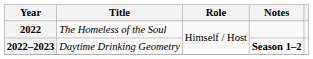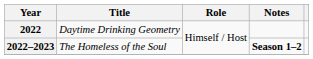 <table class="wikitable plainrowheaders">
 <tr>
 <th scope="col">Year</th>
 <th scope="col">Title</th>
 <th scope="col">Role</th>
 <th>Notes</th>
 <th scope="col" class="unsortable"></th>
 </tr>
 <tr>
 <th scope="row">2022</th>
-<td><em>The Homeless of the Soul</em></td>
+<td><em>Daytime Drinking Geometry</em></td>
 <td rowspan=2>Himself / Host</td>
 <td></td>
 <td></td>
 </tr>
 <tr>
 <th scope="row">2022–2023</th>
-<td><em>Daytime Drinking Geometry</em></td>
+<td><em>The Homeless of the Soul</em></td>
 <td><strong>Season 1–2</strong></td>
 <td></td>
 </tr>
 <tr>
 </tr>
 </table>
